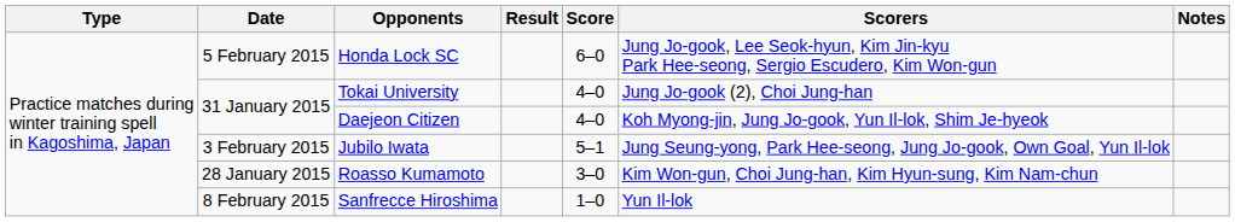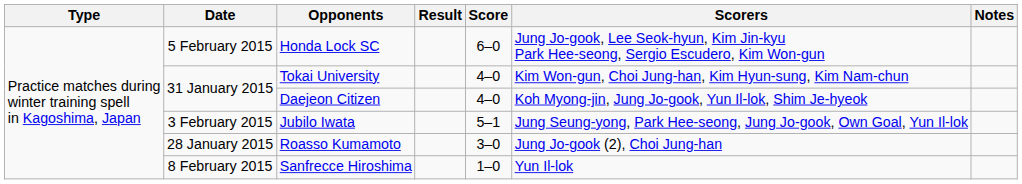 <table class="wikitable" style="text-align:center">
 <tr>
 <th>Type</th>
 <th>Date</th>
 <th>Opponents</th>
 <th>Result</th>
 <th>Score</th>
 <th>Scorers</th>
 <th>Notes</th>
 </tr>
 <tr>
 <td rowspan=6 align=left>Practice matches during<br>winter training spell <br>in <a href='#'>Kagoshima</a>, <a href='#'>Japan</a></td>
 <td>5 February 2015</td>
 <td align=left> <a href='#'>Honda Lock SC</a></td>
 <td></td>
 <td>6–0</td>
 <td align=left> <a href='#'>Jung Jo-gook</a>,  <a href='#'>Lee Seok-hyun</a>,  <a href='#'>Kim Jin-kyu</a><br> <a href='#'>Park Hee-seong</a>,  <a href='#'>Sergio Escudero</a>,  <a href='#'>Kim Won-gun</a></td>
 <td></td>
 </tr>
 <tr>
 <td rowspan=2>31 January 2015</td>
 <td align=left> <a href='#'>Tokai University</a></td>
 <td></td>
 <td>4–0</td>
-<td align=left> <a href='#'>Jung Jo-gook</a> (2),  <a href='#'>Choi Jung-han</a></td>
+<td align=left> <a href='#'>Kim Won-gun</a>,  <a href='#'>Choi Jung-han</a>,  <a href='#'>Kim Hyun-sung</a>,  <a href='#'>Kim Nam-chun</a></td>
 <td></td>
 </tr>
 <tr>
 <td align=left> <a href='#'>Daejeon Citizen</a></td>
 <td></td>
 <td>4–0</td>
 <td align=left> <a href='#'>Koh Myong-jin</a>,  <a href='#'>Jung Jo-gook</a>,  <a href='#'>Yun Il-lok</a>,  <a href='#'>Shim Je-hyeok</a></td>
 <td></td>
 </tr>
 <tr>
 <td>3 February 2015</td>
 <td align=left> <a href='#'>Jubilo Iwata</a></td>
 <td></td>
 <td>5–1</td>
 <td align=left> <a href='#'>Jung Seung-yong</a>,  <a href='#'>Park Hee-seong</a>,  <a href='#'>Jung Jo-gook</a>, <a href='#'>Own Goal</a>,  <a href='#'>Yun Il-lok</a></td>
 <td></td>
 </tr>
 <tr>
 <td>28 January 2015</td>
 <td align=left> <a href='#'>Roasso Kumamoto</a></td>
 <td></td>
 <td>3–0</td>
-<td align=left> <a href='#'>Kim Won-gun</a>,  <a href='#'>Choi Jung-han</a>,  <a href='#'>Kim Hyun-sung</a>,  <a href='#'>Kim Nam-chun</a></td>
+<td align=left> <a href='#'>Jung Jo-gook</a> (2),  <a href='#'>Choi Jung-han</a></td>
 <td></td>
 </tr>
 <tr>
 <td>8 February 2015</td>
 <td align=left> <a href='#'>Sanfrecce Hiroshima</a></td>
 <td></td>
 <td>1–0</td>
 <td align=left> <a href='#'>Yun Il-lok</a></td>
 <td></td>
 </tr>
 </table>
